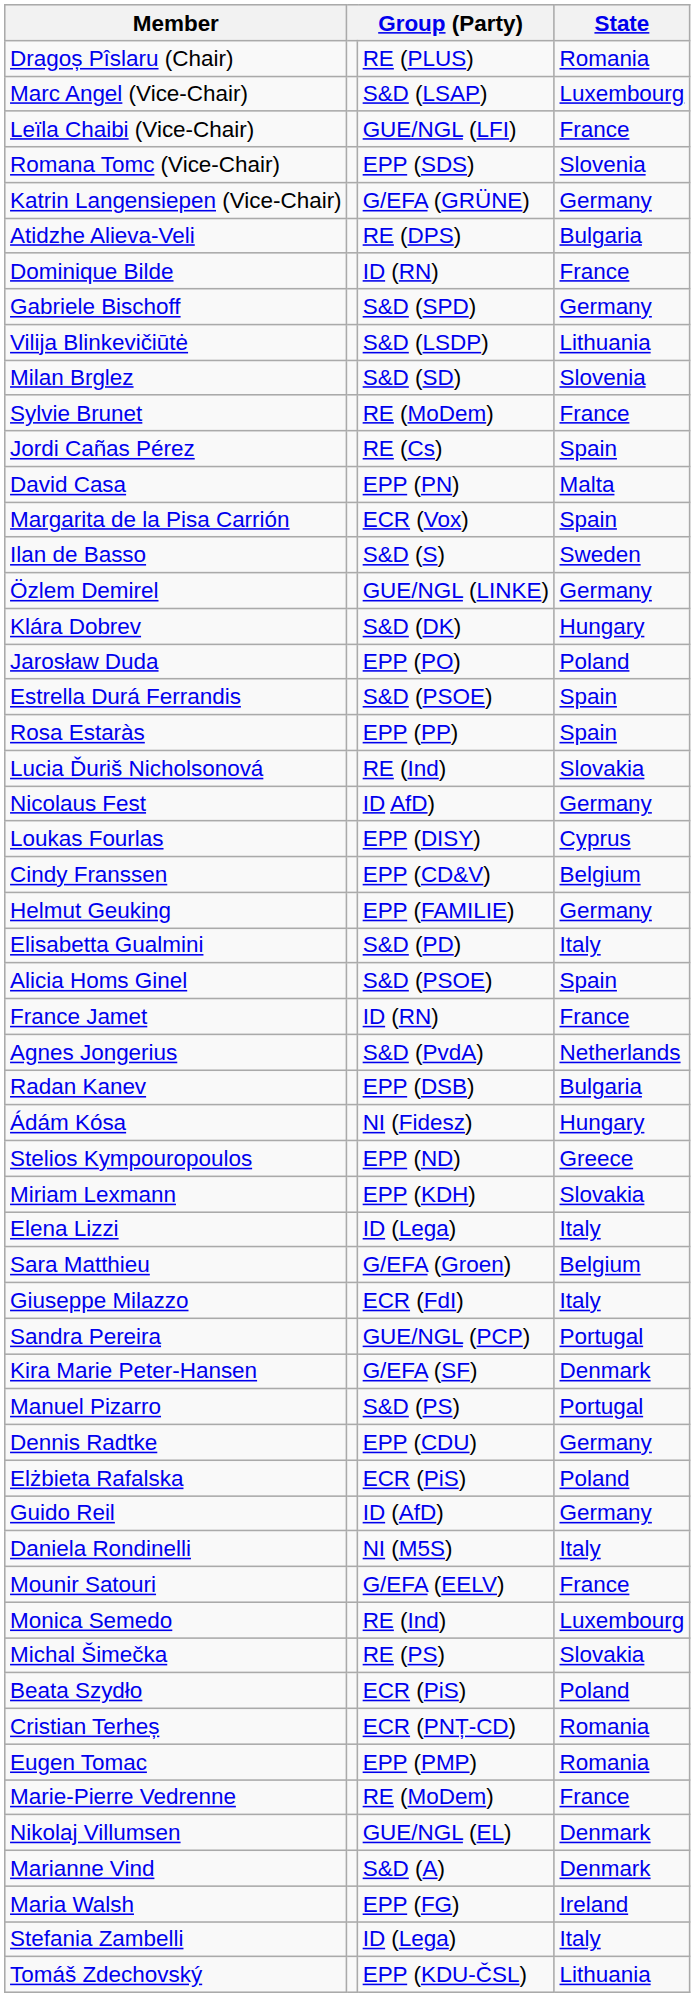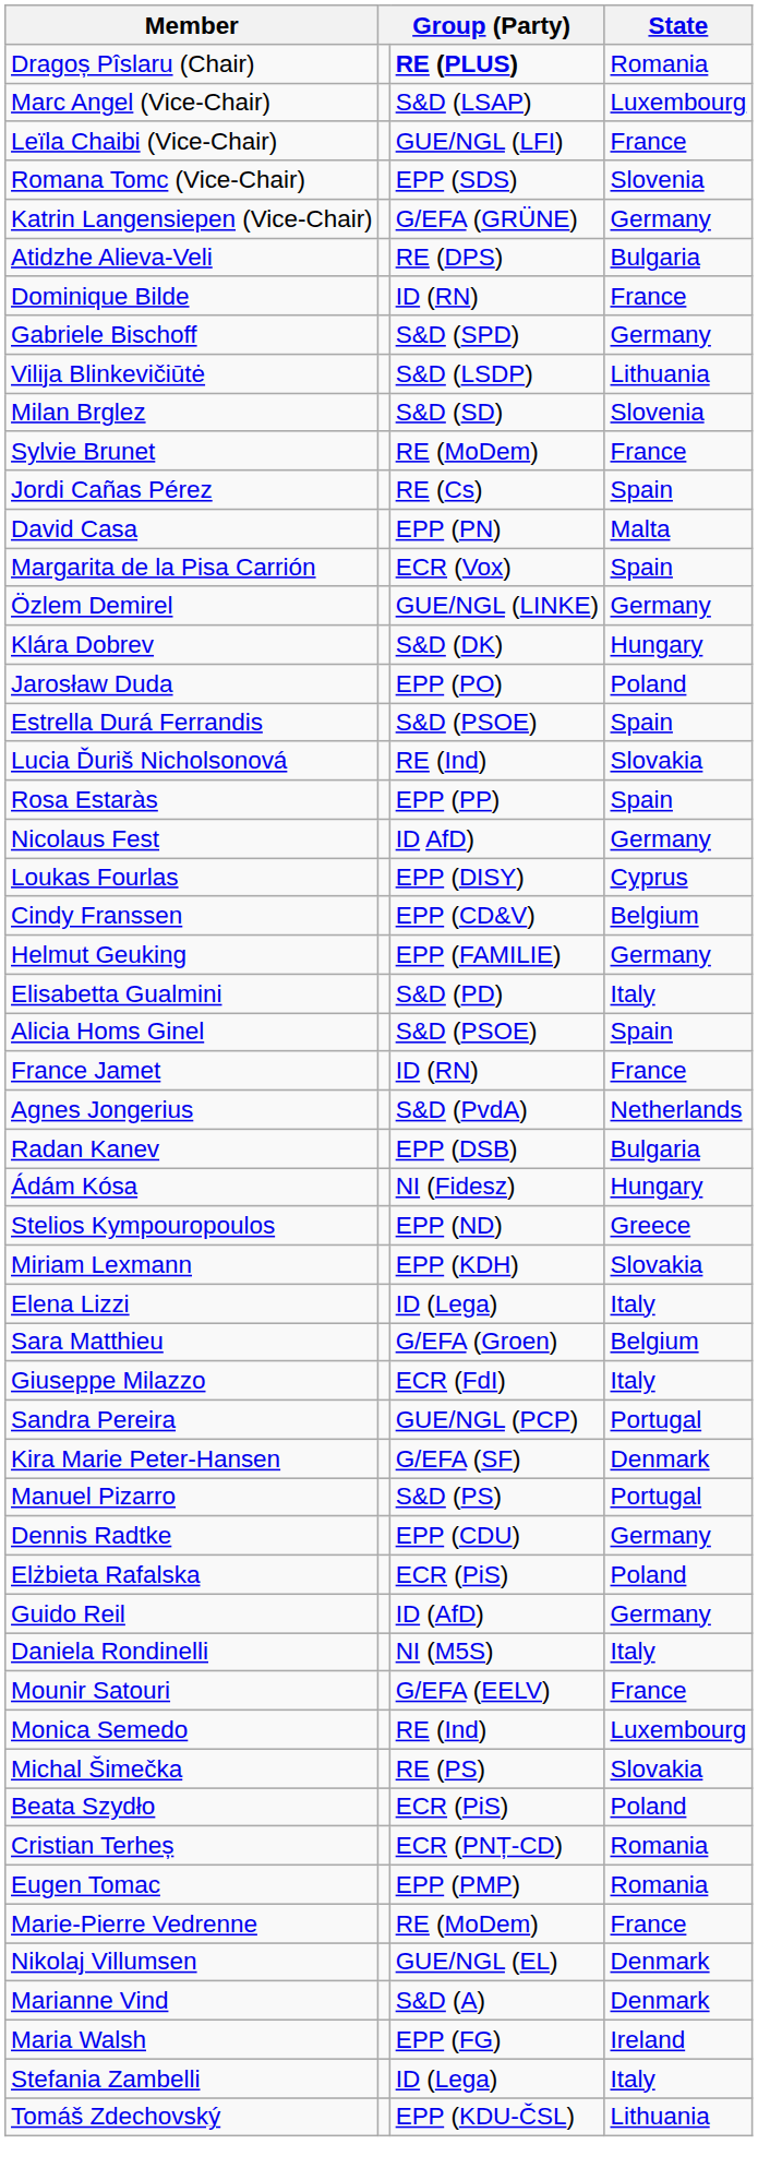 <table class="wikitable sortable mw-collapsible mw-collapsed" style="font-size:90%">
 <tr>
 <th>Member</th>
 <th colspan=2><a href='#'>Group</a> (Party)</th>
 <th><a href='#'>State</a></th>
 </tr>
 <tr>
 <td><a href='#'>Dragoș Pîslaru</a> (Chair)</td>
 <td bgcolor=></td>
-<td><a href='#'>RE</a> (<a href='#'>PLUS</a>)</td>
+<td><strong><a href='#'>RE</a> (<a href='#'>PLUS</a>)</strong></td>
 <td><a href='#'>Romania</a></td>
 </tr>
 <tr>
 <td><a href='#'>Marc Angel</a> (Vice-Chair)</td>
 <td bgcolor=></td>
 <td><a href='#'>S&D</a> (<a href='#'>LSAP</a>)</td>
 <td><a href='#'>Luxembourg</a></td>
 </tr>
 <tr>
 <td><a href='#'>Leïla Chaibi</a> (Vice-Chair)</td>
 <td bgcolor=></td>
 <td><a href='#'>GUE/NGL</a> (<a href='#'>LFI</a>)</td>
 <td><a href='#'>France</a></td>
 </tr>
 <tr>
 <td><a href='#'>Romana Tomc</a> (Vice-Chair)</td>
 <td bgcolor=></td>
 <td><a href='#'>EPP</a> (<a href='#'>SDS</a>)</td>
 <td><a href='#'>Slovenia</a></td>
 </tr>
 <tr>
 <td><a href='#'>Katrin Langensiepen</a> (Vice-Chair)</td>
 <td bgcolor=></td>
 <td><a href='#'>G/EFA</a> (<a href='#'>GRÜNE</a>)</td>
 <td><a href='#'>Germany</a></td>
 </tr>
 <tr>
 <td><a href='#'>Atidzhe Alieva-Veli</a></td>
 <td bgcolor=></td>
 <td><a href='#'>RE</a> (<a href='#'>DPS</a>)</td>
 <td><a href='#'>Bulgaria</a></td>
 </tr>
 <tr>
 <td><a href='#'>Dominique Bilde</a></td>
 <td bgcolor=></td>
 <td><a href='#'>ID</a> (<a href='#'>RN</a>)</td>
 <td><a href='#'>France</a></td>
 </tr>
 <tr>
 <td><a href='#'>Gabriele Bischoff</a></td>
 <td bgcolor=></td>
 <td><a href='#'>S&D</a> (<a href='#'>SPD</a>)</td>
 <td><a href='#'>Germany</a></td>
 </tr>
 <tr>
 <td><a href='#'>Vilija Blinkevičiūtė</a></td>
 <td bgcolor=></td>
 <td><a href='#'>S&D</a> (<a href='#'>LSDP</a>)</td>
 <td><a href='#'>Lithuania</a></td>
 </tr>
 <tr>
 <td><a href='#'>Milan Brglez</a></td>
 <td bgcolor=></td>
 <td><a href='#'>S&D</a> (<a href='#'>SD</a>)</td>
 <td><a href='#'>Slovenia</a></td>
 </tr>
 <tr>
 <td><a href='#'>Sylvie Brunet</a></td>
 <td bgcolor=></td>
 <td><a href='#'>RE</a> (<a href='#'>MoDem</a>)</td>
 <td><a href='#'>France</a></td>
 </tr>
 <tr>
 <td><a href='#'>Jordi Cañas Pérez</a></td>
 <td bgcolor=></td>
 <td><a href='#'>RE</a> (<a href='#'>Cs</a>)</td>
 <td><a href='#'>Spain</a></td>
 </tr>
 <tr>
 <td><a href='#'>David Casa</a></td>
 <td bgcolor=></td>
 <td><a href='#'>EPP</a> (<a href='#'>PN</a>)</td>
 <td><a href='#'>Malta</a></td>
 </tr>
 <tr>
 <td><a href='#'>Margarita de la Pisa Carrión</a></td>
 <td bgcolor=></td>
 <td><a href='#'>ECR</a> (<a href='#'>Vox</a>)</td>
 <td><a href='#'>Spain</a></td>
 </tr>
 <tr>
-<td><a href='#'>Ilan de Basso</a></td>
-<td bgcolor=></td>
-<td><a href='#'>S&D</a> (<a href='#'>S</a>)</td>
-<td><a href='#'>Sweden</a></td>
-</tr>
-<tr>
 <td><a href='#'>Özlem Demirel</a></td>
 <td bgcolor=></td>
 <td><a href='#'>GUE/NGL</a> (<a href='#'>LINKE</a>)</td>
 <td><a href='#'>Germany</a></td>
 </tr>
 <tr>
 <td><a href='#'>Klára Dobrev</a></td>
 <td bgcolor=></td>
 <td><a href='#'>S&D</a> (<a href='#'>DK</a>)</td>
 <td><a href='#'>Hungary</a></td>
 </tr>
 <tr>
 <td><a href='#'>Jarosław Duda</a></td>
 <td bgcolor=></td>
 <td><a href='#'>EPP</a> (<a href='#'>PO</a>)</td>
 <td><a href='#'>Poland</a></td>
 </tr>
 <tr>
 <td><a href='#'>Estrella Durá Ferrandis</a></td>
 <td bgcolor=></td>
 <td><a href='#'>S&D</a> (<a href='#'>PSOE</a>)</td>
 <td><a href='#'>Spain</a></td>
 </tr>
 <tr>
+<td><a href='#'>Lucia Ďuriš Nicholsonová</a></td>
+<td bgcolor=></td>
+<td><a href='#'>RE</a> (<a href='#'>Ind</a>)</td>
+<td><a href='#'>Slovakia</a></td>
+</tr>
+<tr>
 <td><a href='#'>Rosa Estaràs</a></td>
 <td bgcolor=></td>
 <td><a href='#'>EPP</a> (<a href='#'>PP</a>)</td>
 <td><a href='#'>Spain</a></td>
-</tr>
-<tr>
-<td><a href='#'>Lucia Ďuriš Nicholsonová</a></td>
-<td bgcolor=></td>
-<td><a href='#'>RE</a> (<a href='#'>Ind</a>)</td>
-<td><a href='#'>Slovakia</a></td>
 </tr>
 <tr>
 <td><a href='#'>Nicolaus Fest</a></td>
 <td bgcolor=></td>
 <td><a href='#'>ID</a> <a href='#'>AfD</a>)</td>
 <td><a href='#'>Germany</a></td>
 </tr>
 <tr>
 <td><a href='#'>Loukas Fourlas</a></td>
 <td bgcolor=></td>
 <td><a href='#'>EPP</a> (<a href='#'>DISY</a>)</td>
 <td><a href='#'>Cyprus</a></td>
 </tr>
 <tr>
 <td><a href='#'>Cindy Franssen</a></td>
 <td bgcolor=></td>
 <td><a href='#'>EPP</a> (<a href='#'>CD&V</a>)</td>
 <td><a href='#'>Belgium</a></td>
 </tr>
 <tr>
 <td><a href='#'>Helmut Geuking</a></td>
 <td bgcolor=></td>
 <td><a href='#'>EPP</a> (<a href='#'>FAMILIE</a>)</td>
 <td><a href='#'>Germany</a></td>
 </tr>
 <tr>
 <td><a href='#'>Elisabetta Gualmini</a></td>
 <td bgcolor=></td>
 <td><a href='#'>S&D</a> (<a href='#'>PD</a>)</td>
 <td><a href='#'>Italy</a></td>
 </tr>
 <tr>
 <td><a href='#'>Alicia Homs Ginel</a></td>
 <td bgcolor=></td>
 <td><a href='#'>S&D</a> (<a href='#'>PSOE</a>)</td>
 <td><a href='#'>Spain</a></td>
 </tr>
 <tr>
 <td><a href='#'>France Jamet</a></td>
 <td bgcolor=></td>
 <td><a href='#'>ID</a> (<a href='#'>RN</a>)</td>
 <td><a href='#'>France</a></td>
 </tr>
 <tr>
 <td><a href='#'>Agnes Jongerius</a></td>
 <td bgcolor=></td>
 <td><a href='#'>S&D</a> (<a href='#'>PvdA</a>)</td>
 <td><a href='#'>Netherlands</a></td>
 </tr>
 <tr>
 <td><a href='#'>Radan Kanev</a></td>
 <td bgcolor=></td>
 <td><a href='#'>EPP</a> (<a href='#'>DSB</a>)</td>
 <td><a href='#'>Bulgaria</a></td>
 </tr>
 <tr>
 <td><a href='#'>Ádám Kósa</a></td>
 <td bgcolor=></td>
 <td><a href='#'>NI</a> (<a href='#'>Fidesz</a>)</td>
 <td><a href='#'>Hungary</a></td>
 </tr>
 <tr>
 <td><a href='#'>Stelios Kympouropoulos</a></td>
 <td bgcolor=></td>
 <td><a href='#'>EPP</a> (<a href='#'>ND</a>)</td>
 <td><a href='#'>Greece</a></td>
 </tr>
 <tr>
 <td><a href='#'>Miriam Lexmann</a></td>
 <td bgcolor=></td>
 <td><a href='#'>EPP</a> (<a href='#'>KDH</a>)</td>
 <td><a href='#'>Slovakia</a></td>
 </tr>
 <tr>
 <td><a href='#'>Elena Lizzi</a></td>
 <td bgcolor=></td>
 <td><a href='#'>ID</a> (<a href='#'>Lega</a>)</td>
 <td><a href='#'>Italy</a></td>
 </tr>
 <tr>
 <td><a href='#'>Sara Matthieu</a></td>
 <td bgcolor=></td>
 <td><a href='#'>G/EFA</a> (<a href='#'>Groen</a>)</td>
 <td><a href='#'>Belgium</a></td>
 </tr>
 <tr>
 <td><a href='#'>Giuseppe Milazzo</a></td>
 <td bgcolor=></td>
 <td><a href='#'>ECR</a> (<a href='#'>FdI</a>)</td>
 <td><a href='#'>Italy</a></td>
 </tr>
 <tr>
 <td><a href='#'>Sandra Pereira</a></td>
 <td bgcolor=></td>
 <td><a href='#'>GUE/NGL</a> (<a href='#'>PCP</a>)</td>
 <td><a href='#'>Portugal</a></td>
 </tr>
 <tr>
 <td><a href='#'>Kira Marie Peter-Hansen</a></td>
 <td bgcolor=></td>
 <td><a href='#'>G/EFA</a> (<a href='#'>SF</a>)</td>
 <td><a href='#'>Denmark</a></td>
 </tr>
 <tr>
 <td><a href='#'>Manuel Pizarro</a></td>
 <td bgcolor=></td>
 <td><a href='#'>S&D</a> (<a href='#'>PS</a>)</td>
 <td><a href='#'>Portugal</a></td>
 </tr>
 <tr>
 <td><a href='#'>Dennis Radtke</a></td>
 <td bgcolor=></td>
 <td><a href='#'>EPP</a> (<a href='#'>CDU</a>)</td>
 <td><a href='#'>Germany</a></td>
 </tr>
 <tr>
 <td><a href='#'>Elżbieta Rafalska</a></td>
 <td bgcolor=></td>
 <td><a href='#'>ECR</a> (<a href='#'>PiS</a>)</td>
 <td><a href='#'>Poland</a></td>
 </tr>
 <tr>
 <td><a href='#'>Guido Reil</a></td>
 <td bgcolor=></td>
 <td><a href='#'>ID</a> (<a href='#'>AfD</a>)</td>
 <td><a href='#'>Germany</a></td>
 </tr>
 <tr>
 <td><a href='#'>Daniela Rondinelli</a></td>
 <td bgcolor=></td>
 <td><a href='#'>NI</a> (<a href='#'>M5S</a>)</td>
 <td><a href='#'>Italy</a></td>
 </tr>
 <tr>
 <td><a href='#'>Mounir Satouri</a></td>
 <td bgcolor=></td>
 <td><a href='#'>G/EFA</a> (<a href='#'>EELV</a>)</td>
 <td><a href='#'>France</a></td>
 </tr>
 <tr>
 <td><a href='#'>Monica Semedo</a></td>
 <td bgcolor=></td>
 <td><a href='#'>RE</a> (<a href='#'>Ind</a>)</td>
 <td><a href='#'>Luxembourg</a></td>
 </tr>
 <tr>
 <td><a href='#'>Michal Šimečka</a></td>
 <td bgcolor=></td>
 <td><a href='#'>RE</a> (<a href='#'>PS</a>)</td>
 <td><a href='#'>Slovakia</a></td>
 </tr>
 <tr>
 <td><a href='#'>Beata Szydło</a></td>
 <td bgcolor=></td>
 <td><a href='#'>ECR</a> (<a href='#'>PiS</a>)</td>
 <td><a href='#'>Poland</a></td>
 </tr>
 <tr>
 <td><a href='#'>Cristian Terheș</a></td>
 <td bgcolor=></td>
 <td><a href='#'>ECR</a> (<a href='#'>PNȚ-CD</a>)</td>
 <td><a href='#'>Romania</a></td>
 </tr>
 <tr>
 <td><a href='#'>Eugen Tomac</a></td>
 <td bgcolor=></td>
 <td><a href='#'>EPP</a> (<a href='#'>PMP</a>)</td>
 <td><a href='#'>Romania</a></td>
 </tr>
 <tr>
 <td><a href='#'>Marie-Pierre Vedrenne</a></td>
 <td bgcolor=></td>
 <td><a href='#'>RE</a> (<a href='#'>MoDem</a>)</td>
 <td><a href='#'>France</a></td>
 </tr>
 <tr>
 <td><a href='#'>Nikolaj Villumsen</a></td>
 <td bgcolor=></td>
 <td><a href='#'>GUE/NGL</a> (<a href='#'>EL</a>)</td>
 <td><a href='#'>Denmark</a></td>
 </tr>
 <tr>
 <td><a href='#'>Marianne Vind</a></td>
 <td bgcolor=></td>
 <td><a href='#'>S&D</a> (<a href='#'>A</a>)</td>
 <td><a href='#'>Denmark</a></td>
 </tr>
 <tr>
 <td><a href='#'>Maria Walsh</a></td>
 <td bgcolor=></td>
 <td><a href='#'>EPP</a> (<a href='#'>FG</a>)</td>
 <td><a href='#'>Ireland</a></td>
 </tr>
 <tr>
 <td><a href='#'>Stefania Zambelli</a></td>
 <td bgcolor=></td>
 <td><a href='#'>ID</a> (<a href='#'>Lega</a>)</td>
 <td><a href='#'>Italy</a></td>
 </tr>
 <tr>
 <td><a href='#'>Tomáš Zdechovský</a></td>
 <td bgcolor=></td>
 <td><a href='#'>EPP</a> (<a href='#'>KDU-ČSL</a>)</td>
 <td><a href='#'>Lithuania</a></td>
 </tr>
 </table>
